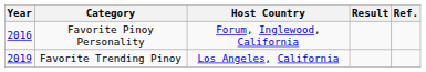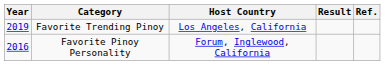 <table class="wikitable sortable"  style="text-align:center; width:60%;">
 <tr>
 <th>Year</th>
 <th>Category</th>
 <th>Host Country</th>
 <th>Result</th>
 <th>Ref.</th>
 </tr>
 <tr>
+<td><a href='#'>2019</a></td>
+<td>Favorite Trending Pinoy</td>
+<td><a href='#'>Los Angeles</a>, <a href='#'>California</a></td>
+<td></td>
+<td></td>
+</tr>
+<tr>
 <td><a href='#'>2016</a></td>
 <td>Favorite Pinoy Personality</td>
 <td><a href='#'>Forum</a>, <a href='#'>Inglewood</a>, <a href='#'>California</a></td>
 <td></td>
 <td></td>
 </tr>
-<tr>
-<td><a href='#'>2019</a></td>
-<td>Favorite Trending Pinoy</td>
-<td><a href='#'>Los Angeles</a>, <a href='#'>California</a></td>
-<td></td>
-<td></td>
-</tr>
 </table>
